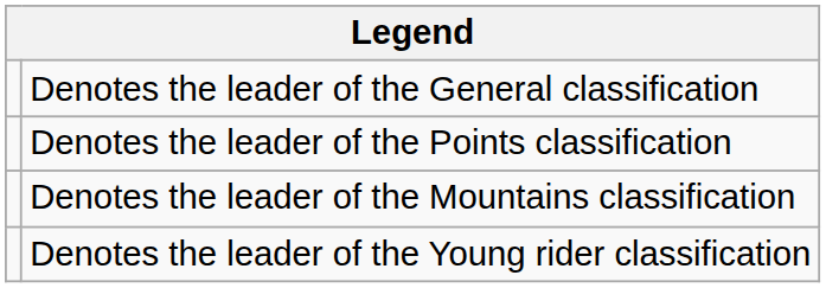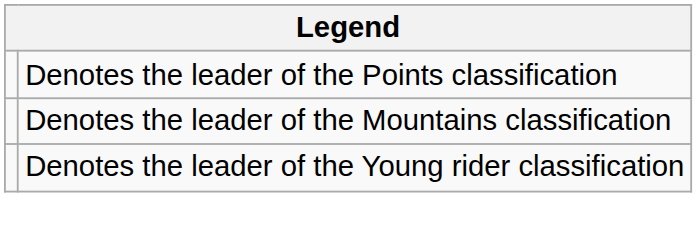 <table class="wikitable">
 <tr>
 <th colspan=2>Legend</th>
-</tr>
-<tr>
-<td></td>
-<td>Denotes the leader of the General classification</td>
 </tr>
 <tr>
 <td></td>
 <td>Denotes the leader of the Points classification</td>
 </tr>
 <tr>
 <td></td>
 <td>Denotes the leader of the Mountains classification</td>
 </tr>
 <tr>
 <td></td>
 <td>Denotes the leader of the Young rider classification</td>
 </tr>
 </table>
